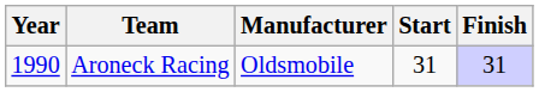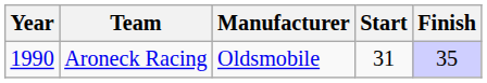 <table class="wikitable" style="font-size: 90%;">
 <tr>
 <th>Year</th>
 <th>Team</th>
 <th>Manufacturer</th>
 <th>Start</th>
 <th>Finish</th>
 </tr>
 <tr>
 <td><a href='#'>1990</a></td>
 <td><a href='#'>Aroneck Racing</a></td>
 <td><a href='#'>Oldsmobile</a></td>
 <td align=center>31</td>
-<td align=center style="background:#CFCFFF;">31</td>
+<td align=center style="background:#CFCFFF;">35</td>
 </tr>
 </table>
